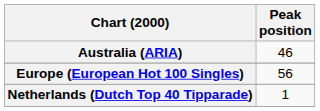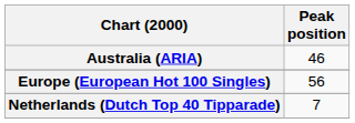 <table class="wikitable sortable plainrowheaders" style="text-align:center">
 <tr>
 <th scope="col">Chart (2000)</th>
 <th scope="col">Peak<br>position</th>
 </tr>
 <tr>
 <th scope="row">Australia (<a href='#'>ARIA</a>)</th>
 <td>46</td>
 </tr>
 <tr>
 </tr>
 <tr>
 </tr>
 <tr>
 </tr>
 <tr>
 <th scope="row">Europe (<a href='#'>European Hot 100 Singles</a>)</th>
 <td>56</td>
 </tr>
 <tr>
 </tr>
 <tr>
 <th scope="row">Netherlands (<a href='#'>Dutch Top 40 Tipparade</a>)</th>
-<td>1</td>
+<td>7</td>
 </tr>
 <tr>
 </tr>
 <tr>
 </tr>
 <tr>
 </tr>
 <tr>
 </tr>
 <tr>
 </tr>
 <tr>
 </tr>
 <tr>
 </tr>
 <tr>
 </tr>
 <tr>
 </tr>
 <tr>
 </tr>
 <tr>
 </tr>
 </table>
